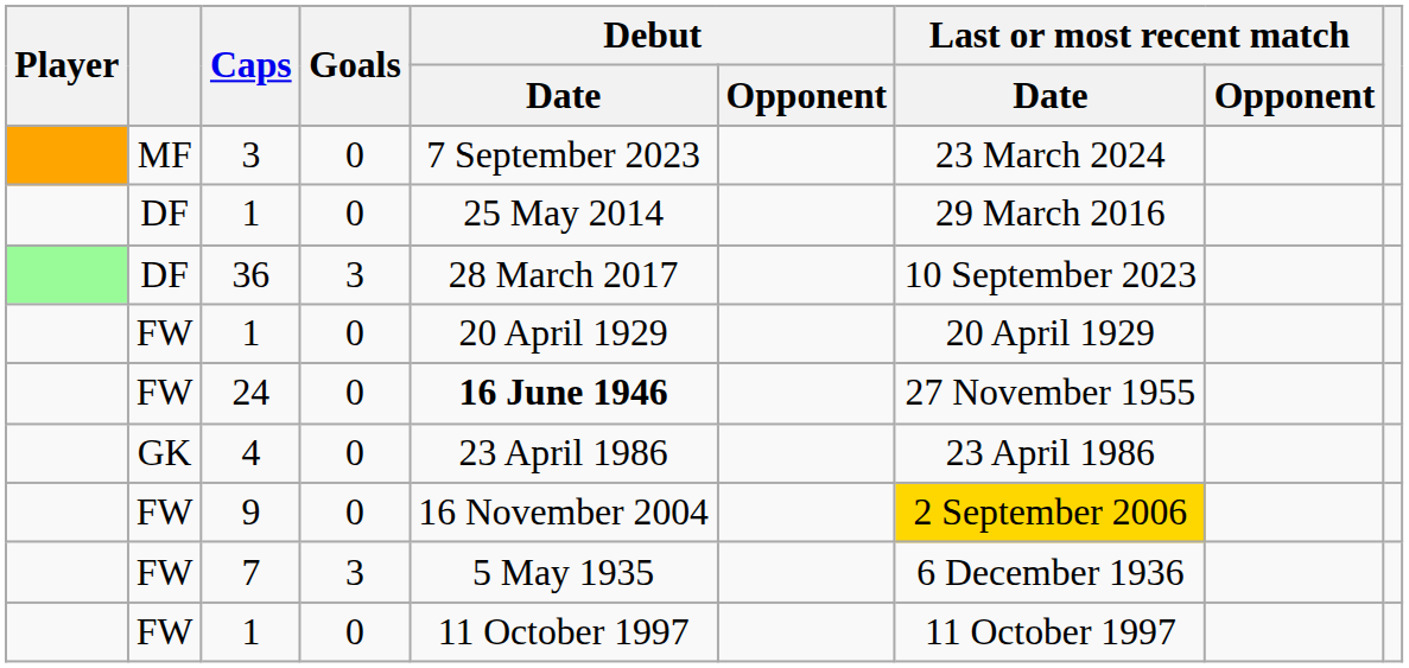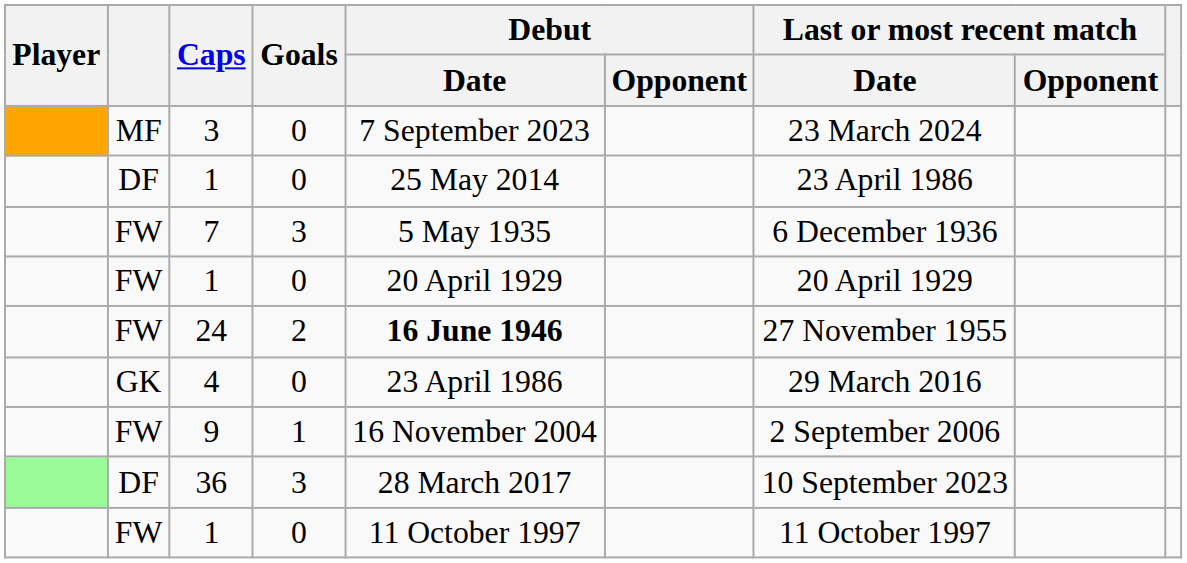 <table class="wikitable sortable" style="text-align: center;">
 <tr>
 <th scope=col rowspan=2>Player</th>
 <th scope=col rowspan=2></th>
 <th scope=col rowspan=2><a href='#'>Caps</a></th>
 <th scope=col rowspan=2>Goals</th>
 <th scope=col colspan=2>Debut</th>
 <th scope=col colspan=2>Last or most recent match</th>
 <th scope=col rowspan=2 class=unsortable></th>
 </tr>
 <tr class=unsortable>
 <th scope=col>Date</th>
 <th scope=col>Opponent</th>
 <th scope=col>Date</th>
 <th scope=col>Opponent</th>
 </tr>
 <tr>
 <td bgcolor=orange></td>
 <td>MF</td>
 <td>3</td>
 <td>0</td>
 <td>7 September 2023</td>
 <td align=left></td>
 <td>23 March 2024</td>
 <td align=left></td>
 <td></td>
 </tr>
 <tr>
 <td></td>
 <td>DF</td>
 <td>1</td>
 <td>0</td>
 <td>25 May 2014</td>
 <td align=left></td>
+<td>23 April 1986</td>
+<td align=left></td>
+<td></td>
+</tr>
+<tr>
+<td></td>
+<td>FW</td>
+<td>7</td>
+<td>3</td>
+<td>5 May 1935</td>
+<td align=left></td>
+<td>6 December 1936</td>
+<td align=left></td>
+<td></td>
+</tr>
+<tr>
+<td></td>
+<td>FW</td>
+<td>1</td>
+<td>0</td>
+<td>20 April 1929</td>
+<td align=left></td>
+<td>20 April 1929</td>
+<td align=left></td>
+<td></td>
+</tr>
+<tr>
+<td></td>
+<td>FW</td>
+<td>24</td>
+<td>2</td>
+<td><strong>16 June 1946</strong></td>
+<td align=left></td>
+<td>27 November 1955</td>
+<td align=left></td>
+<td></td>
+</tr>
+<tr>
+<td></td>
+<td>GK</td>
+<td>4</td>
+<td>0</td>
+<td>23 April 1986</td>
+<td align=left></td>
 <td>29 March 2016</td>
+<td align=left></td>
+<td></td>
+</tr>
+<tr>
+<td></td>
+<td>FW</td>
+<td>9</td>
+<td>1</td>
+<td>16 November 2004</td>
+<td align=left></td>
+<td>2 September 2006</td>
 <td align=left></td>
 <td></td>
 </tr>
 <tr>
 <td bgcolor=palegreen></td>
 <td>DF</td>
 <td>36</td>
 <td>3</td>
 <td>28 March 2017</td>
 <td align=left></td>
 <td>10 September 2023</td>
 <td align="left"></td>
 <td></td>
 </tr>
 <tr>
 <td></td>
 <td>FW</td>
 <td>1</td>
 <td>0</td>
-<td>20 April 1929</td>
-<td align=left></td>
-<td>20 April 1929</td>
-<td align=left></td>
-<td></td>
-</tr>
-<tr>
-<td></td>
-<td>FW</td>
-<td>24</td>
-<td>0</td>
-<td><strong>16 June 1946</strong></td>
-<td align=left></td>
-<td>27 November 1955</td>
-<td align=left></td>
-<td></td>
-</tr>
-<tr>
-<td></td>
-<td>GK</td>
-<td>4</td>
-<td>0</td>
-<td>23 April 1986</td>
-<td align=left></td>
-<td>23 April 1986</td>
-<td align=left></td>
-<td></td>
-</tr>
-<tr>
-<td></td>
-<td>FW</td>
-<td>9</td>
-<td>0</td>
-<td>16 November 2004</td>
-<td align=left></td>
-<td style="background: gold;">2 September 2006</td>
-<td align=left></td>
-<td></td>
-</tr>
-<tr>
-<td></td>
-<td>FW</td>
-<td>7</td>
-<td>3</td>
-<td>5 May 1935</td>
-<td align=left></td>
-<td>6 December 1936</td>
-<td align=left></td>
-<td></td>
-</tr>
-<tr>
-<td></td>
-<td>FW</td>
-<td>1</td>
-<td>0</td>
 <td>11 October 1997</td>
 <td align=left></td>
 <td>11 October 1997</td>
 <td align=left></td>
 <td></td>
 </tr>
 </table>
